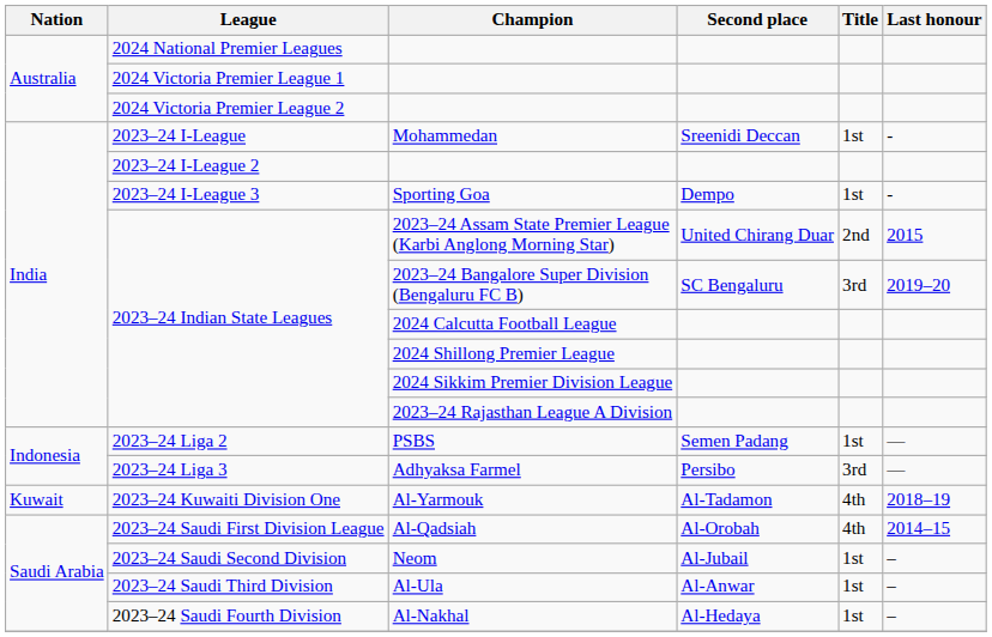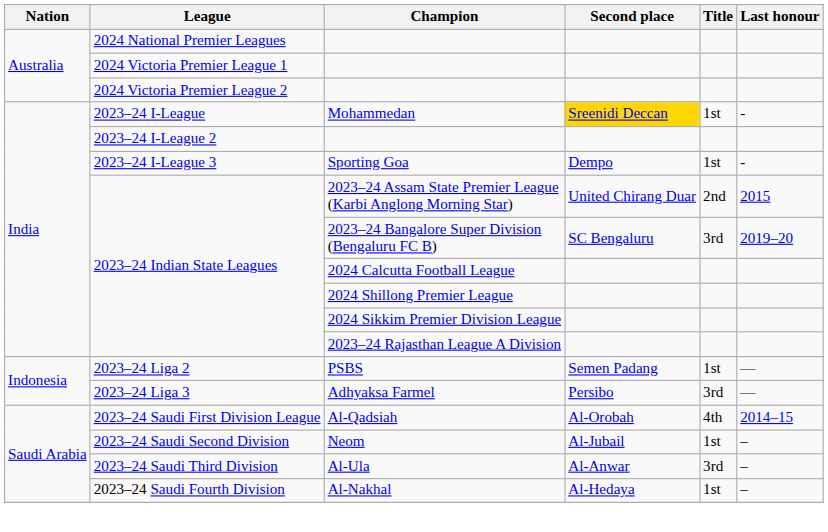 <table class=wikitable style="font-size:14px">
 <tr>
 <th>Nation</th>
 <th>League</th>
 <th>Champion</th>
 <th>Second place</th>
 <th data-sort-type="number">Title</th>
 <th>Last honour</th>
 </tr>
 <tr>
 <td align=left rowspan=3> <a href='#'>Australia</a></td>
 <td align=left><a href='#'>2024 National Premier Leagues</a></td>
 <td></td>
 <td></td>
 <td></td>
 <td></td>
 </tr>
 <tr>
 <td align=left><a href='#'>2024 Victoria Premier League 1</a></td>
 <td></td>
 <td></td>
 <td></td>
 <td></td>
 </tr>
 <tr>
 <td align=left><a href='#'>2024 Victoria Premier League 2</a></td>
 <td></td>
 <td></td>
 <td></td>
 <td></td>
 </tr>
 <tr>
 <td align=left rowspan=9> <a href='#'>India</a></td>
 <td align=left><a href='#'>2023–24 I-League</a></td>
 <td><a href='#'>Mohammedan</a></td>
-<td><a href='#'>Sreenidi Deccan</a></td>
+<td style="background: gold;"><a href='#'>Sreenidi Deccan</a></td>
 <td>1st</td>
 <td>-</td>
 </tr>
 <tr>
 <td align=left><a href='#'>2023–24 I-League 2</a></td>
 <td></td>
 <td></td>
 <td></td>
 <td></td>
 </tr>
 <tr>
 <td align=left><a href='#'>2023–24 I-League 3</a></td>
 <td><a href='#'>Sporting Goa</a></td>
 <td><a href='#'>Dempo</a></td>
 <td>1st</td>
 <td>-</td>
 </tr>
 <tr>
 <td align=left rowspan=6><a href='#'>2023–24 Indian State Leagues</a></td>
 <td><a href='#'>2023–24 Assam State Premier League</a> <br> (<a href='#'>Karbi Anglong Morning Star</a>)</td>
 <td><a href='#'>United Chirang Duar</a></td>
 <td>2nd</td>
 <td><a href='#'>2015</a></td>
 </tr>
 <tr>
 <td><a href='#'>2023–24 Bangalore Super Division</a> <br> (<a href='#'>Bengaluru FC B</a>)</td>
 <td><a href='#'>SC Bengaluru</a></td>
 <td>3rd</td>
 <td><a href='#'>2019–20</a></td>
 </tr>
 <tr>
 <td><a href='#'>2024 Calcutta Football League</a> <br></td>
 <td></td>
 <td></td>
 <td></td>
 </tr>
 <tr>
 <td><a href='#'>2024 Shillong Premier League</a> <br></td>
 <td></td>
 <td></td>
 <td></td>
 </tr>
 <tr>
 <td><a href='#'>2024 Sikkim Premier Division League</a> <br></td>
 <td></td>
 <td></td>
 <td></td>
 </tr>
 <tr>
 <td><a href='#'>2023–24 Rajasthan League A Division</a> <br></td>
 <td></td>
 <td></td>
 <td></td>
 </tr>
 <tr>
 <td rowspan=2> <a href='#'>Indonesia</a></td>
 <td><a href='#'>2023–24 Liga 2</a></td>
 <td><a href='#'>PSBS</a></td>
 <td><a href='#'>Semen Padang</a></td>
 <td>1st</td>
 <td>—</td>
 </tr>
 <tr>
 <td><a href='#'>2023–24 Liga 3</a></td>
 <td><a href='#'>Adhyaksa Farmel</a></td>
 <td><a href='#'>Persibo</a></td>
 <td>3rd</td>
 <td>—</td>
 </tr>
 <tr>
-<td> <a href='#'>Kuwait</a></td>
-<td><a href='#'>2023–24 Kuwaiti Division One</a></td>
-<td><a href='#'>Al-Yarmouk</a></td>
-<td><a href='#'>Al-Tadamon</a></td>
-<td>4th</td>
-<td><a href='#'>2018–19</a></td>
-</tr>
-<tr>
 <td align=left rowspan=4> <a href='#'>Saudi Arabia</a></td>
 <td align=left><a href='#'>2023–24 Saudi First Division League</a></td>
 <td><a href='#'>Al-Qadsiah</a></td>
 <td><a href='#'>Al-Orobah</a></td>
 <td>4th</td>
 <td><a href='#'>2014–15</a></td>
 </tr>
 <tr>
 <td align=left><a href='#'>2023–24 Saudi Second Division</a></td>
 <td><a href='#'>Neom</a></td>
 <td><a href='#'>Al-Jubail</a></td>
 <td>1st</td>
 <td>–</td>
 </tr>
 <tr>
 <td align=left><a href='#'>2023–24 Saudi Third Division</a></td>
 <td><a href='#'>Al-Ula</a></td>
 <td><a href='#'>Al-Anwar</a></td>
-<td>1st</td>
+<td>3rd</td>
 <td>–</td>
 </tr>
 <tr>
 <td align=left>2023–24 <a href='#'>Saudi Fourth Division</a></td>
 <td><a href='#'>Al-Nakhal</a></td>
 <td><a href='#'>Al-Hedaya</a></td>
 <td>1st</td>
 <td>–</td>
 </tr>
 <tr>
 </tr>
 </table>
